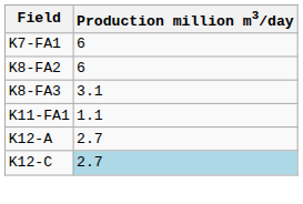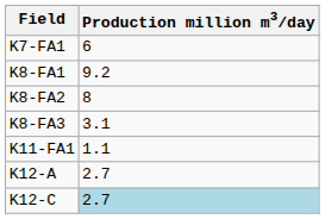 <table class="wikitable">
 <tr>
 <th>Field</th>
 <th>Production million m<sup>3</sup>/day</th>
 </tr>
 <tr>
 <td>K7-FA1</td>
 <td>6</td>
 </tr>
 <tr>
+<td>K8-FA1</td>
+<td>9.2</td>
+</tr>
+<tr>
 <td>K8-FA2</td>
-<td>6</td>
+<td>8</td>
 </tr>
 <tr>
 <td>K8-FA3</td>
 <td>3.1</td>
 </tr>
 <tr>
 <td>K11-FA1</td>
 <td>1.1</td>
 </tr>
 <tr>
 <td>K12-A</td>
 <td>2.7</td>
 </tr>
 <tr>
 <td>K12-C</td>
 <td style="background: lightblue;">2.7</td>
 </tr>
 </table>
